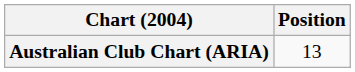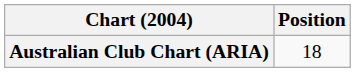 <table class="wikitable plainrowheaders" style="text-align:center">
 <tr>
 <th>Chart (2004)</th>
 <th>Position</th>
 </tr>
 <tr>
 <th scope="row">Australian Club Chart (ARIA)</th>
-<td>13</td>
+<td>18</td>
 </tr>
 </table>
